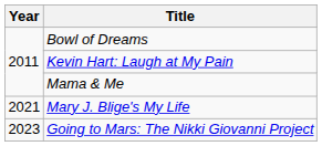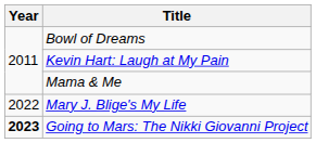 <table class="wikitable sortable">
 <tr>
 <th>Year</th>
 <th>Title</th>
 </tr>
 <tr>
 <td rowspan=3>2011</td>
 <td><em>Bowl of Dreams</em></td>
 </tr>
 <tr>
 <td><em><a href='#'>Kevin Hart: Laugh at My Pain</a></em></td>
 </tr>
 <tr>
 <td><em>Mama & Me</em></td>
 </tr>
 <tr>
-<td>2021</td>
+<td>2022</td>
 <td><em><a href='#'>Mary J. Blige's My Life</a></em></td>
 </tr>
 <tr>
-<td>2023</td>
+<td><strong>2023</strong></td>
 <td><em><a href='#'>Going to Mars: The Nikki Giovanni Project</a></em></td>
 </tr>
 </table>
